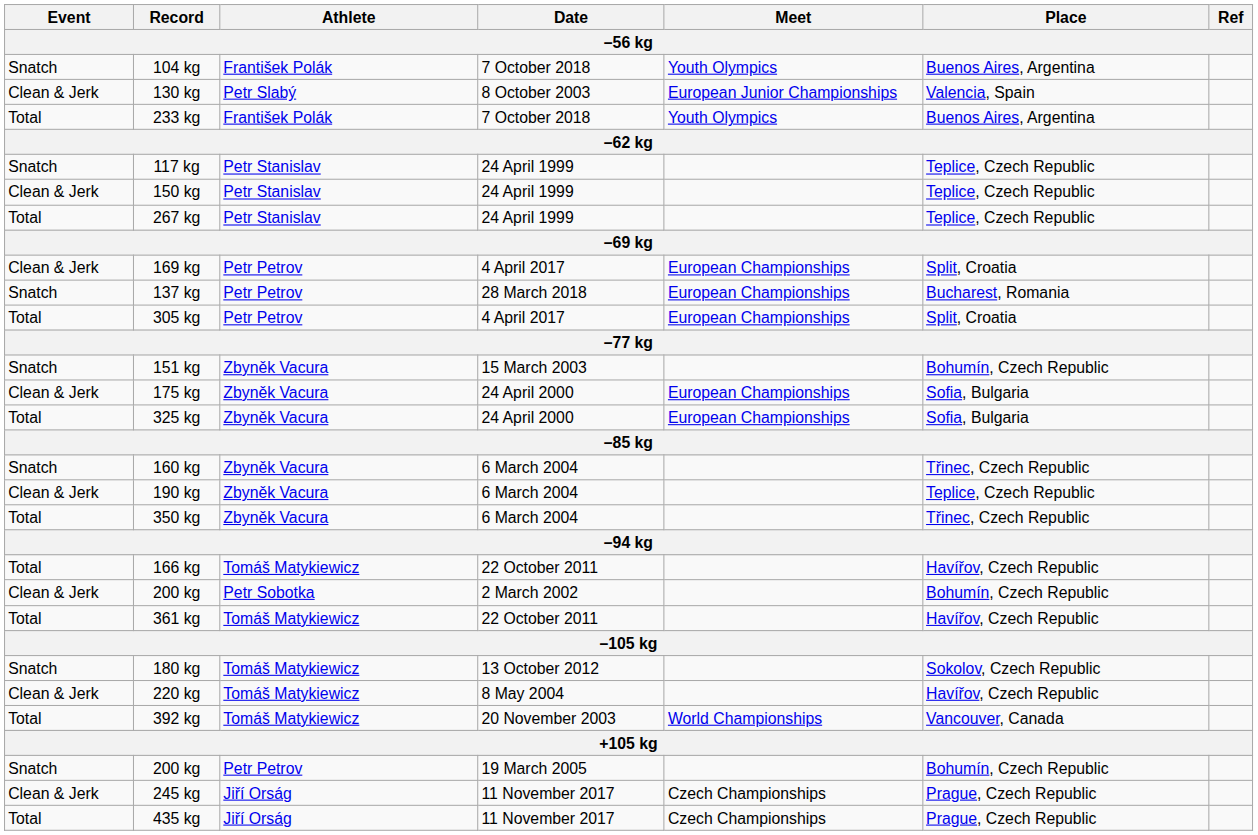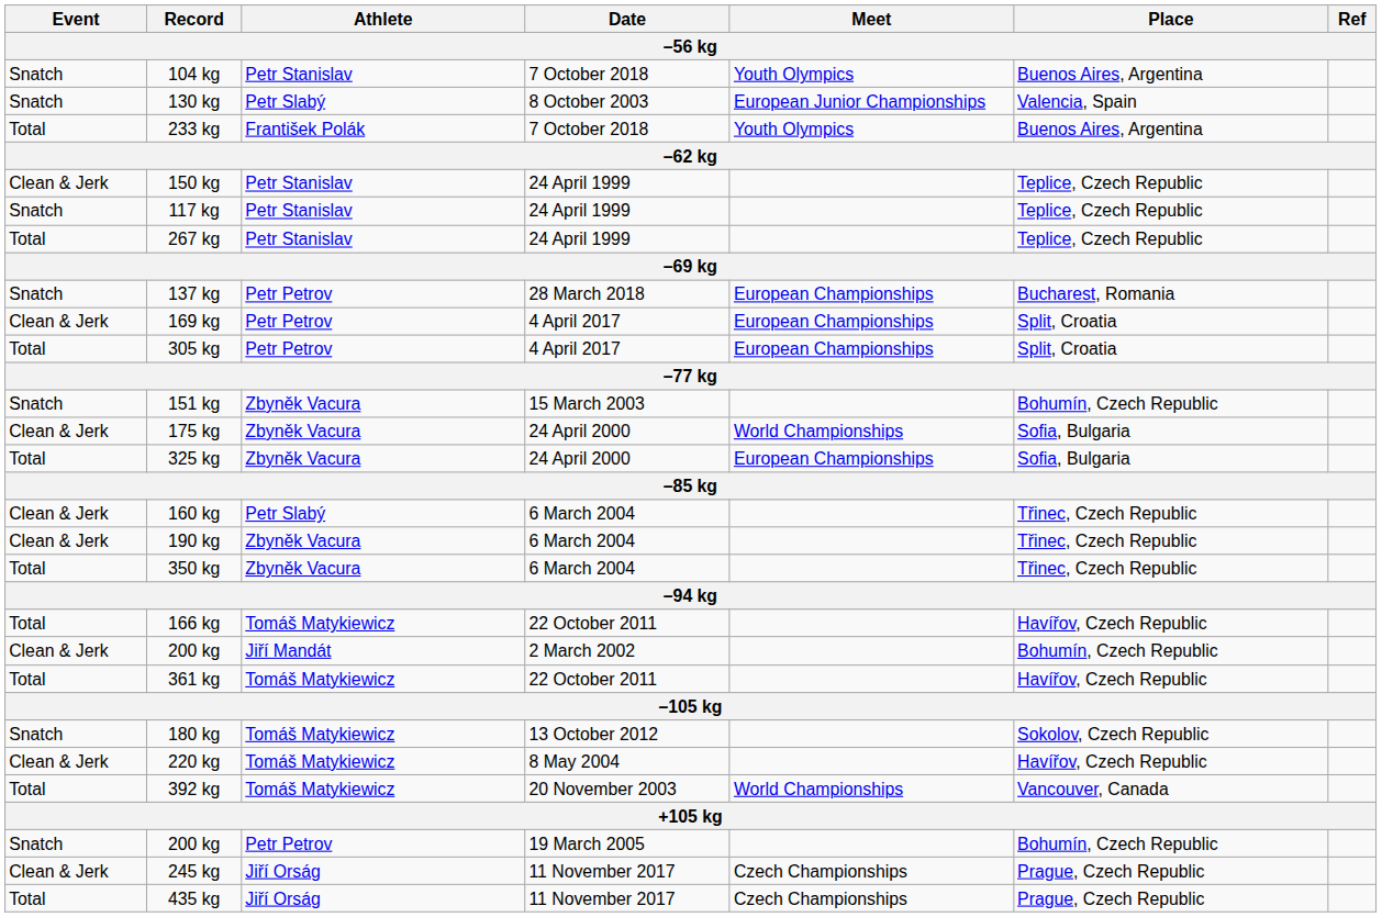 <table class="wikitable" style="font-size:95%; width: 95%;">
 <tr>
 <th width=9%>Event</th>
 <th width=6%>Record</th>
 <th width=18%>Athlete</th>
 <th width=13%>Date</th>
 <th width=18%>Meet</th>
 <th width=20%>Place</th>
 <th width=3%>Ref</th>
 </tr>
 <tr bgcolor="#DDDDDD">
 <th colspan="7">–56 kg</th>
 </tr>
 <tr>
 <td>Snatch</td>
 <td align=center>104 kg</td>
-<td><a href='#'>František Polák</a></td>
+<td><a href='#'>Petr Stanislav</a></td>
 <td>7 October 2018</td>
 <td><a href='#'>Youth Olympics</a></td>
 <td><a href='#'>Buenos Aires</a>, Argentina</td>
 <td></td>
 </tr>
 <tr>
-<td>Clean & Jerk</td>
+<td>Snatch</td>
 <td align=center>130 kg</td>
 <td><a href='#'>Petr Slabý</a></td>
 <td>8 October 2003</td>
 <td><a href='#'>European Junior Championships</a></td>
 <td><a href='#'>Valencia</a>, Spain</td>
 <td></td>
 </tr>
 <tr>
 <td>Total</td>
 <td align=center>233 kg</td>
 <td><a href='#'>František Polák</a></td>
 <td>7 October 2018</td>
 <td><a href='#'>Youth Olympics</a></td>
 <td><a href='#'>Buenos Aires</a>, Argentina</td>
 <td></td>
 </tr>
 <tr bgcolor="#DDDDDD">
 <th colspan="7">–62 kg</th>
 </tr>
 <tr>
-<td>Snatch</td>
-<td align=center>117 kg</td>
+<td>Clean & Jerk</td>
+<td align=center>150 kg</td>
 <td><a href='#'>Petr Stanislav</a></td>
 <td>24 April 1999</td>
 <td></td>
 <td><a href='#'>Teplice</a>, Czech Republic</td>
 <td></td>
 </tr>
 <tr>
-<td>Clean & Jerk</td>
-<td align=center>150 kg</td>
+<td>Snatch</td>
+<td align=center>117 kg</td>
 <td><a href='#'>Petr Stanislav</a></td>
 <td>24 April 1999</td>
 <td></td>
 <td><a href='#'>Teplice</a>, Czech Republic</td>
 <td></td>
 </tr>
 <tr>
 <td>Total</td>
 <td align=center>267 kg</td>
 <td><a href='#'>Petr Stanislav</a></td>
 <td>24 April 1999</td>
 <td></td>
 <td><a href='#'>Teplice</a>, Czech Republic</td>
 <td></td>
 </tr>
 <tr bgcolor="#DDDDDD">
 <th colspan="7">–69 kg</th>
 </tr>
 <tr>
+<td>Snatch</td>
+<td align=center>137 kg</td>
+<td><a href='#'>Petr Petrov</a></td>
+<td>28 March 2018</td>
+<td><a href='#'>European Championships</a></td>
+<td><a href='#'>Bucharest</a>, Romania</td>
+<td></td>
+</tr>
+<tr>
 <td>Clean & Jerk</td>
 <td align=center>169 kg</td>
 <td><a href='#'>Petr Petrov</a></td>
 <td>4 April 2017</td>
 <td><a href='#'>European Championships</a></td>
 <td><a href='#'>Split</a>, Croatia</td>
-<td></td>
-</tr>
-<tr>
-<td>Snatch</td>
-<td align=center>137 kg</td>
-<td><a href='#'>Petr Petrov</a></td>
-<td>28 March 2018</td>
-<td><a href='#'>European Championships</a></td>
-<td><a href='#'>Bucharest</a>, Romania</td>
 <td></td>
 </tr>
 <tr>
 <td>Total</td>
 <td align=center>305 kg</td>
 <td><a href='#'>Petr Petrov</a></td>
 <td>4 April 2017</td>
 <td><a href='#'>European Championships</a></td>
 <td><a href='#'>Split</a>, Croatia</td>
 <td></td>
 </tr>
 <tr bgcolor="#DDDDDD">
 <th colspan="7">–77 kg</th>
 </tr>
 <tr>
 <td>Snatch</td>
 <td align=center>151 kg</td>
 <td><a href='#'>Zbyněk Vacura</a></td>
 <td>15 March 2003</td>
 <td></td>
 <td><a href='#'>Bohumín</a>, Czech Republic</td>
 <td></td>
 </tr>
 <tr>
 <td>Clean & Jerk</td>
 <td align=center>175 kg</td>
 <td><a href='#'>Zbyněk Vacura</a></td>
 <td>24 April 2000</td>
-<td><a href='#'>European Championships</a></td>
+<td><a href='#'>World Championships</a></td>
 <td><a href='#'>Sofia</a>, Bulgaria</td>
 <td></td>
 </tr>
 <tr>
 <td>Total</td>
 <td align=center>325 kg</td>
 <td><a href='#'>Zbyněk Vacura</a></td>
 <td>24 April 2000</td>
 <td><a href='#'>European Championships</a></td>
 <td><a href='#'>Sofia</a>, Bulgaria</td>
 <td></td>
 </tr>
 <tr bgcolor="#DDDDDD">
 <th colspan="7">–85 kg</th>
 </tr>
 <tr>
-<td>Snatch</td>
+<td>Clean & Jerk</td>
 <td align=center>160 kg</td>
-<td><a href='#'>Zbyněk Vacura</a></td>
+<td><a href='#'>Petr Slabý</a></td>
 <td>6 March 2004</td>
 <td></td>
 <td><a href='#'>Třinec</a>, Czech Republic</td>
 <td></td>
 </tr>
 <tr>
 <td>Clean & Jerk</td>
 <td align=center>190 kg</td>
 <td><a href='#'>Zbyněk Vacura</a></td>
 <td>6 March 2004</td>
 <td></td>
-<td><a href='#'>Teplice</a>, Czech Republic</td>
+<td><a href='#'>Třinec</a>, Czech Republic</td>
 <td></td>
 </tr>
 <tr>
 <td>Total</td>
 <td align=center>350 kg</td>
 <td><a href='#'>Zbyněk Vacura</a></td>
 <td>6 March 2004</td>
 <td></td>
 <td><a href='#'>Třinec</a>, Czech Republic</td>
 <td></td>
 </tr>
 <tr bgcolor="#DDDDDD">
 <th colspan="7">–94 kg</th>
 </tr>
 <tr>
 <td>Total</td>
 <td align=center>166 kg</td>
 <td><a href='#'>Tomáš Matykiewicz</a></td>
 <td>22 October 2011</td>
 <td></td>
 <td><a href='#'>Havířov</a>, Czech Republic</td>
 <td></td>
 </tr>
 <tr>
 <td>Clean & Jerk</td>
 <td align=center>200 kg</td>
-<td><a href='#'>Petr Sobotka</a></td>
+<td><a href='#'>Jiří Mandát</a></td>
 <td>2 March 2002</td>
 <td></td>
 <td><a href='#'>Bohumín</a>, Czech Republic</td>
 <td></td>
 </tr>
 <tr>
 <td>Total</td>
 <td align=center>361 kg</td>
 <td><a href='#'>Tomáš Matykiewicz</a></td>
 <td>22 October 2011</td>
 <td></td>
 <td><a href='#'>Havířov</a>, Czech Republic</td>
 <td></td>
 </tr>
 <tr bgcolor="#DDDDDD">
 <th colspan="7">–105 kg</th>
 </tr>
 <tr>
 <td>Snatch</td>
 <td align=center>180 kg</td>
 <td><a href='#'>Tomáš Matykiewicz</a></td>
 <td>13 October 2012</td>
 <td></td>
 <td><a href='#'>Sokolov</a>, Czech Republic</td>
 <td></td>
 </tr>
 <tr>
 <td>Clean & Jerk</td>
 <td align=center>220 kg</td>
 <td><a href='#'>Tomáš Matykiewicz</a></td>
 <td>8 May 2004</td>
 <td></td>
 <td><a href='#'>Havířov</a>, Czech Republic</td>
 <td></td>
 </tr>
 <tr>
 <td>Total</td>
 <td align=center>392 kg</td>
 <td><a href='#'>Tomáš Matykiewicz</a></td>
 <td>20 November 2003</td>
 <td><a href='#'>World Championships</a></td>
 <td><a href='#'>Vancouver</a>, Canada</td>
 <td></td>
 </tr>
 <tr bgcolor="#DDDDDD">
 <th colspan="7">+105 kg</th>
 </tr>
 <tr>
 <td>Snatch</td>
 <td align=center>200 kg</td>
 <td><a href='#'>Petr Petrov</a></td>
 <td>19 March 2005</td>
 <td></td>
 <td><a href='#'>Bohumín</a>, Czech Republic</td>
 <td></td>
 </tr>
 <tr>
 <td>Clean & Jerk</td>
 <td align=center>245 kg</td>
 <td><a href='#'>Jiří Orság</a></td>
 <td>11 November 2017</td>
 <td>Czech Championships</td>
 <td><a href='#'>Prague</a>, Czech Republic</td>
 <td></td>
 </tr>
 <tr>
 <td>Total</td>
 <td align=center>435 kg</td>
 <td><a href='#'>Jiří Orság</a></td>
 <td>11 November 2017</td>
 <td>Czech Championships</td>
 <td><a href='#'>Prague</a>, Czech Republic</td>
 <td></td>
 </tr>
 </table>
